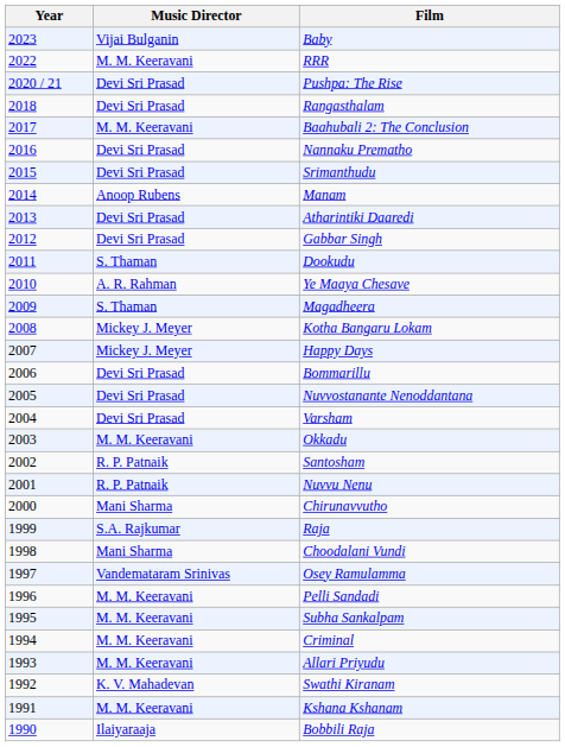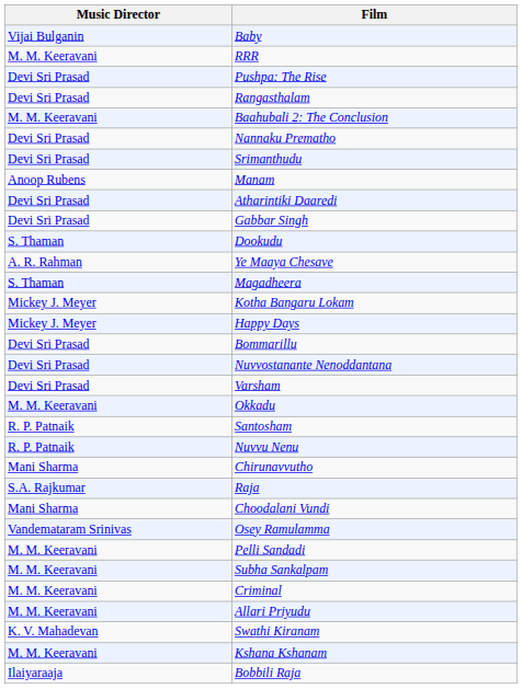 <table class="wikitable sortable" | cellspacing="1" cellpadding="1" border="0" width="50%">
 <tr>
-<th>Year</th>
 <th>Music Director</th>
 <th>Film</th>
 </tr>
 <tr style="background:#edf3fe;">
-<td><a href='#'>2023</a></td>
 <td><a href='#'>Vijai Bulganin</a></td>
 <td><a href='#'><em>Baby</em></a></td>
 </tr>
 <tr>
-<td><a href='#'>2022</a></td>
 <td><a href='#'>M. M. Keeravani</a></td>
 <td><em><a href='#'>RRR</a></em></td>
 </tr>
 <tr style="background:#edf3fe;">
-<td><a href='#'>2020 / 21</a></td>
 <td><a href='#'>Devi Sri Prasad</a></td>
 <td><em><a href='#'>Pushpa: The Rise</a></em></td>
 </tr>
 <tr>
-<td><a href='#'>2018</a></td>
 <td><a href='#'>Devi Sri Prasad</a></td>
 <td><em><a href='#'>Rangasthalam</a></em></td>
 </tr>
 <tr style="background:#edf3fe;">
-<td><a href='#'>2017</a></td>
 <td><a href='#'>M. M. Keeravani</a></td>
 <td><em><a href='#'>Baahubali 2: The Conclusion</a></em></td>
 </tr>
 <tr>
-<td><a href='#'>2016</a></td>
 <td><a href='#'>Devi Sri Prasad</a></td>
 <td><em><a href='#'>Nannaku Prematho</a></em></td>
 </tr>
 <tr style="background:#edf3fe;">
-<td><a href='#'>2015</a></td>
 <td><a href='#'>Devi Sri Prasad</a></td>
 <td><em><a href='#'>Srimanthudu</a></em></td>
 </tr>
 <tr>
-<td><a href='#'>2014</a></td>
 <td><a href='#'>Anoop Rubens</a></td>
 <td><em><a href='#'>Manam</a></em></td>
 </tr>
 <tr bgcolor=#edf3fe>
-<td><a href='#'>2013</a></td>
 <td><a href='#'>Devi Sri Prasad</a></td>
 <td><em><a href='#'>Atharintiki Daaredi</a></em></td>
 </tr>
 <tr>
-<td><a href='#'>2012</a></td>
 <td><a href='#'>Devi Sri Prasad</a></td>
 <td><em><a href='#'>Gabbar Singh</a></em></td>
 </tr>
 <tr bgcolor=#edf3fe>
-<td><a href='#'>2011</a></td>
 <td><a href='#'>S. Thaman</a></td>
 <td><em><a href='#'>Dookudu</a></em></td>
 </tr>
 <tr>
-<td><a href='#'>2010</a></td>
 <td><a href='#'>A. R. Rahman</a></td>
 <td><em><a href='#'>Ye Maaya Chesave</a></em></td>
 </tr>
 <tr bgcolor=#edf3fe>
-<td><a href='#'>2009</a></td>
 <td><a href='#'>S. Thaman</a></td>
 <td><em><a href='#'>Magadheera</a></em></td>
 </tr>
 <tr>
-<td><a href='#'>2008</a></td>
 <td><a href='#'>Mickey J. Meyer</a></td>
 <td><em><a href='#'>Kotha Bangaru Lokam</a></em></td>
 </tr>
 <tr bgcolor=#edf3fe>
-<td>2007</td>
 <td><a href='#'>Mickey J. Meyer</a></td>
 <td><em><a href='#'>Happy Days</a></em></td>
 </tr>
 <tr>
-<td>2006</td>
 <td><a href='#'>Devi Sri Prasad</a></td>
 <td><em><a href='#'>Bommarillu</a></em></td>
 </tr>
 <tr bgcolor=#edf3fe>
-<td>2005</td>
 <td><a href='#'>Devi Sri Prasad</a></td>
 <td><em><a href='#'>Nuvvostanante Nenoddantana</a></em></td>
 </tr>
 <tr>
-<td>2004</td>
 <td><a href='#'>Devi Sri Prasad</a></td>
 <td><em><a href='#'>Varsham</a></em></td>
 </tr>
 <tr bgcolor=#edf3fe>
-<td>2003</td>
 <td><a href='#'>M. M. Keeravani</a></td>
 <td><em><a href='#'>Okkadu</a></em></td>
 </tr>
 <tr>
-<td>2002</td>
 <td><a href='#'>R. P. Patnaik</a></td>
 <td><em><a href='#'>Santosham</a></em></td>
 </tr>
 <tr bgcolor=#edf3fe>
-<td>2001</td>
 <td><a href='#'>R. P. Patnaik</a></td>
 <td><em><a href='#'>Nuvvu Nenu</a></em></td>
 </tr>
 <tr>
-<td>2000</td>
 <td><a href='#'>Mani Sharma</a></td>
 <td><em><a href='#'>Chirunavvutho</a></em></td>
 </tr>
 <tr bgcolor=#edf3fe>
-<td>1999</td>
 <td><a href='#'>S.A. Rajkumar</a></td>
 <td><em><a href='#'>Raja</a></em></td>
 </tr>
 <tr>
-<td>1998</td>
 <td><a href='#'>Mani Sharma</a></td>
 <td><em><a href='#'>Choodalani Vundi</a></em></td>
 </tr>
 <tr bgcolor=#edf3fe>
-<td>1997</td>
 <td><a href='#'>Vandemataram Srinivas</a></td>
 <td><em><a href='#'>Osey Ramulamma</a></em></td>
 </tr>
 <tr>
-<td>1996</td>
 <td><a href='#'>M. M. Keeravani</a></td>
 <td><em><a href='#'>Pelli Sandadi</a></em></td>
 </tr>
 <tr bgcolor=#edf3fe>
-<td>1995</td>
 <td><a href='#'>M. M. Keeravani</a></td>
 <td><em><a href='#'>Subha Sankalpam</a></em></td>
 </tr>
 <tr>
-<td>1994</td>
 <td><a href='#'>M. M. Keeravani</a></td>
 <td><em><a href='#'>Criminal</a></em></td>
 </tr>
 <tr bgcolor=#edf3fe>
-<td>1993</td>
 <td><a href='#'>M. M. Keeravani</a></td>
 <td><em><a href='#'>Allari Priyudu</a></em></td>
 </tr>
 <tr>
-<td>1992</td>
 <td><a href='#'>K. V. Mahadevan</a></td>
 <td><em><a href='#'>Swathi Kiranam</a></em></td>
 </tr>
 <tr bgcolor=#edf3fe>
-<td>1991</td>
 <td><a href='#'>M. M. Keeravani</a></td>
 <td><em><a href='#'>Kshana Kshanam</a></em></td>
 </tr>
 <tr>
-<td><a href='#'>1990</a></td>
 <td><a href='#'>Ilaiyaraaja</a></td>
 <td><em><a href='#'>Bobbili Raja</a></em></td>
 </tr>
 </table>
